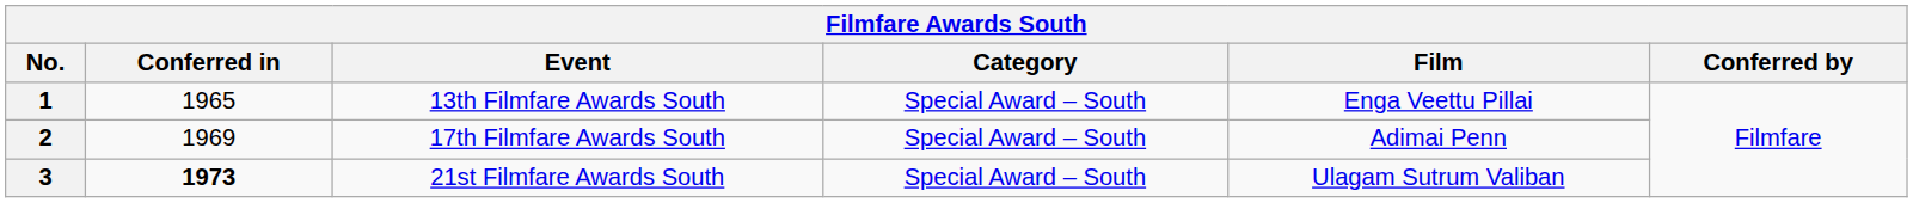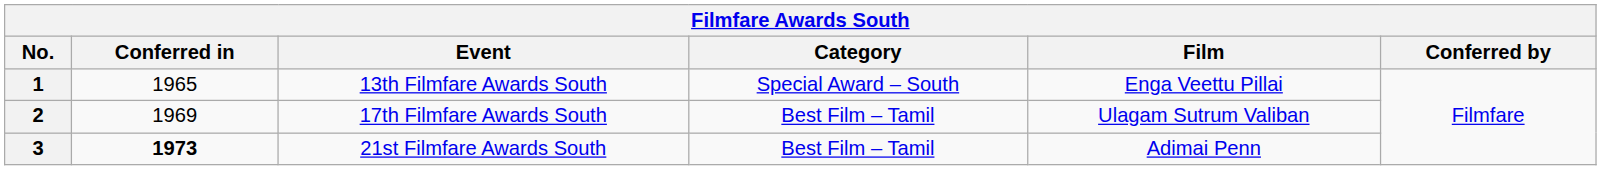 <table class="wikitable" style="width:100%;text-align:center">
 <tr>
 <th colspan=6><strong><a href='#'>Filmfare Awards South</a></strong></th>
 </tr>
 <tr>
 <th>No.</th>
 <th>Conferred in</th>
 <th>Event</th>
 <th>Category</th>
 <th>Film</th>
 <th>Conferred by</th>
 </tr>
 <tr>
 <th>1</th>
 <td>1965</td>
 <td><a href='#'>13th Filmfare Awards South</a></td>
 <td><a href='#'>Special Award – South</a></td>
 <td><a href='#'>Enga Veettu Pillai</a></td>
 <td rowspan=3><a href='#'>Filmfare</a></td>
 </tr>
 <tr>
 <th>2</th>
 <td>1969</td>
 <td><a href='#'>17th Filmfare Awards South</a></td>
-<td><a href='#'>Special Award – South</a></td>
-<td><a href='#'>Adimai Penn</a></td>
+<td><a href='#'>Best Film – Tamil</a></td>
+<td><a href='#'>Ulagam Sutrum Valiban</a></td>
 </tr>
 <tr>
 <th>3</th>
 <td><strong>1973</strong></td>
 <td><a href='#'>21st Filmfare Awards South</a></td>
-<td><a href='#'>Special Award – South</a></td>
-<td><a href='#'>Ulagam Sutrum Valiban</a></td>
+<td><a href='#'>Best Film – Tamil</a></td>
+<td><a href='#'>Adimai Penn</a></td>
 </tr>
 </table>
